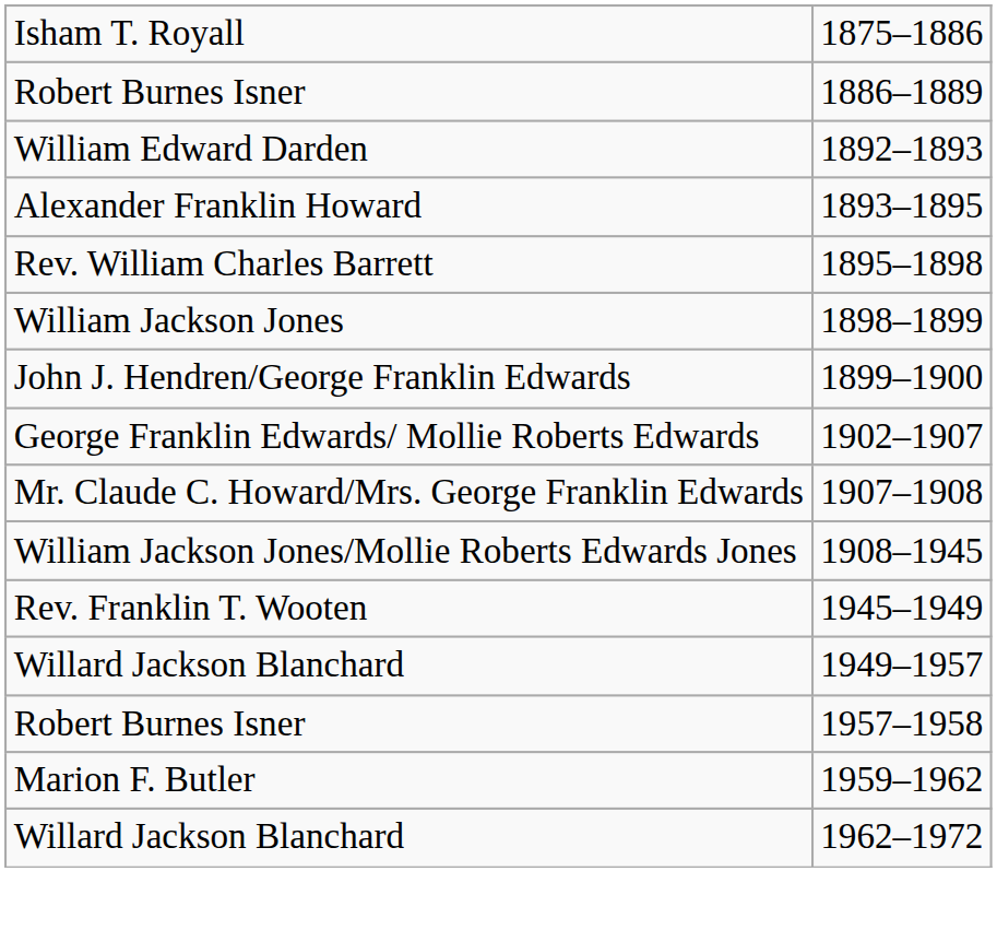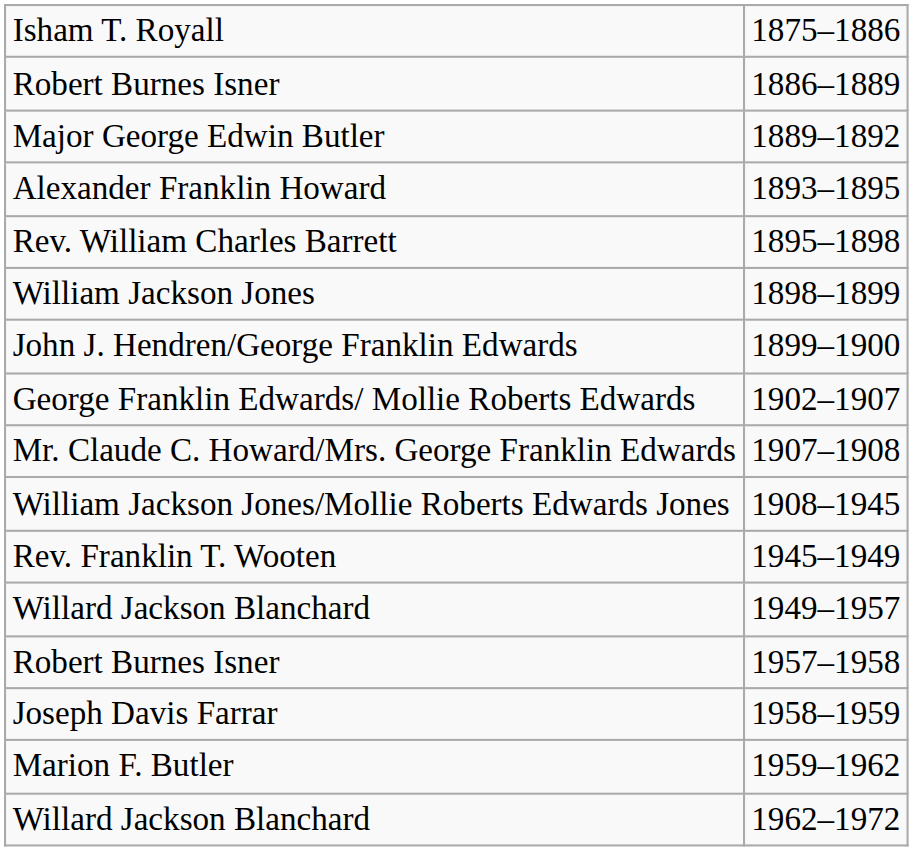 <table class="wikitable">
 <tr>
 <td>Isham T. Royall</td>
 <td>1875–1886</td>
 </tr>
 <tr>
 <td>Robert Burnes Isner</td>
 <td>1886–1889</td>
 </tr>
 <tr>
-<td>William Edward Darden</td>
-<td>1892–1893</td>
+<td>Major George Edwin Butler</td>
+<td>1889–1892</td>
 </tr>
 <tr>
 <td>Alexander Franklin Howard</td>
 <td>1893–1895</td>
 </tr>
 <tr>
 <td>Rev. William Charles Barrett</td>
 <td>1895–1898</td>
 </tr>
 <tr>
 <td>William Jackson Jones</td>
 <td>1898–1899</td>
 </tr>
 <tr>
 <td>John J. Hendren/George Franklin Edwards</td>
 <td>1899–1900</td>
 </tr>
 <tr>
 <td>George Franklin Edwards/ Mollie Roberts Edwards</td>
 <td>1902–1907</td>
 </tr>
 <tr>
 <td>Mr. Claude C. Howard/Mrs. George Franklin Edwards</td>
 <td>1907–1908</td>
 </tr>
 <tr>
 <td>William Jackson Jones/Mollie Roberts Edwards Jones</td>
 <td>1908–1945</td>
 </tr>
 <tr>
 <td>Rev. Franklin T. Wooten</td>
 <td>1945–1949</td>
 </tr>
 <tr>
 <td>Willard Jackson Blanchard</td>
 <td>1949–1957</td>
 </tr>
 <tr>
 <td>Robert Burnes Isner</td>
 <td>1957–1958</td>
 </tr>
 <tr>
+<td>Joseph Davis Farrar</td>
+<td>1958–1959</td>
+</tr>
+<tr>
 <td>Marion F. Butler</td>
 <td>1959–1962</td>
 </tr>
 <tr>
 <td>Willard Jackson Blanchard</td>
 <td>1962–1972</td>
 </tr>
 </table>
